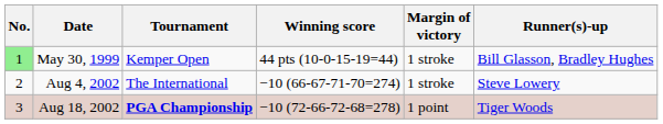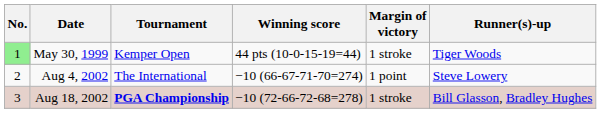 <table class="wikitable" style="font-size:95%;">
 <tr>
 <th>No.</th>
 <th>Date</th>
 <th>Tournament</th>
 <th>Winning score</th>
 <th>Margin of<br>victory</th>
 <th>Runner(s)-up</th>
 </tr>
 <tr>
 <td align=center style="background: lightgreen;">1</td>
 <td align=right>May 30, <a href='#'>1999</a></td>
 <td><a href='#'>Kemper Open</a></td>
 <td>44 pts (10-0-15-19=44)</td>
 <td>1 stroke</td>
-<td> <a href='#'>Bill Glasson</a>,  <a href='#'>Bradley Hughes</a></td>
+<td> <a href='#'>Tiger Woods</a></td>
 </tr>
 <tr>
 <td align=center>2</td>
 <td align=right>Aug 4, <a href='#'>2002</a></td>
 <td><a href='#'>The International</a></td>
 <td>−10 (66-67-71-70=274)</td>
-<td>1 stroke</td>
+<td>1 point</td>
 <td> <a href='#'>Steve Lowery</a></td>
 </tr>
 <tr style="background:#e5d1cb;">
 <td align=center>3</td>
 <td align=right>Aug 18, 2002</td>
 <td><strong><a href='#'>PGA Championship</a></strong></td>
 <td>−10 (72-66-72-68=278)</td>
-<td>1 point</td>
-<td> <a href='#'>Tiger Woods</a></td>
+<td>1 stroke</td>
+<td> <a href='#'>Bill Glasson</a>,  <a href='#'>Bradley Hughes</a></td>
 </tr>
 </table>
